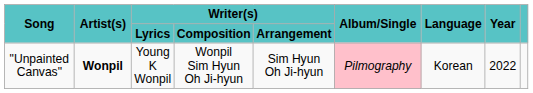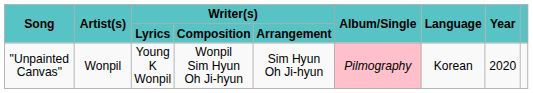 <table class="wikitable" style="margin:0.5em auto; clear:both; font-size:.9em; text-align:center; width:100%">
 <tr>
 <th rowspan=2 style="width:200px; background:#57c3c5;">Song</th>
 <th rowspan=2 style="width:200px; background:#57c3c5;">Artist(s)</th>
 <th colspan=3 style="width:700px; background:#57c3c5;">Writer(s)</th>
 <th rowspan=2 style="width:200px; background:#57c3c5;">Album/Single</th>
 <th rowspan=2 style="width:100px; background:#57c3c5;">Language</th>
 <th rowspan=2 style="width:100px; background:#57c3c5;">Year</th>
 <th rowspan=2 style="width:50px;  background:#57c3c5;"></th>
 </tr>
 <tr>
 <th style="background:#57c3c5">Lyrics</th>
 <th style="background:#57c3c5">Composition</th>
 <th style="background:#57c3c5">Arrangement</th>
 </tr>
 <tr>
 <td>"Unpainted Canvas"<br></td>
-<td><strong>Wonpil</strong></td>
+<td>Wonpil</td>
 <td>Young K<br>Wonpil</td>
 <td>Wonpil<br>Sim Hyun<br>Oh Ji-hyun</td>
 <td>Sim Hyun<br>Oh Ji-hyun</td>
 <td style="background: pink;"><em>Pilmography</em></td>
 <td>Korean</td>
-<td>2022</td>
+<td>2020</td>
 <td></td>
 </tr>
 </table>
